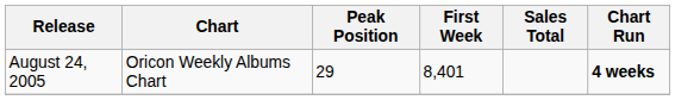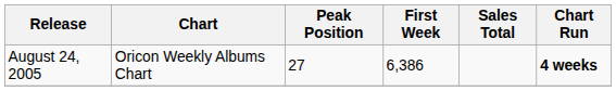 <table class="wikitable" width="650px">
 <tr>
 <th align="left">Release</th>
 <th align="left">Chart</th>
 <th align="left">Peak Position</th>
 <th align="left">First Week</th>
 <th align="left">Sales Total</th>
 <th align="left">Chart Run</th>
 </tr>
 <tr>
 <td align="left">August 24, 2005</td>
 <td align="left">Oricon Weekly Albums Chart</td>
-<td align="left">29 </td>
-<td align="left">8,401</td>
+<td align="left">27 </td>
+<td align="left">6,386</td>
 <td align="left"></td>
 <td align="left"><strong>4 weeks</strong></td>
 </tr>
 <tr>
 </tr>
 </table>
